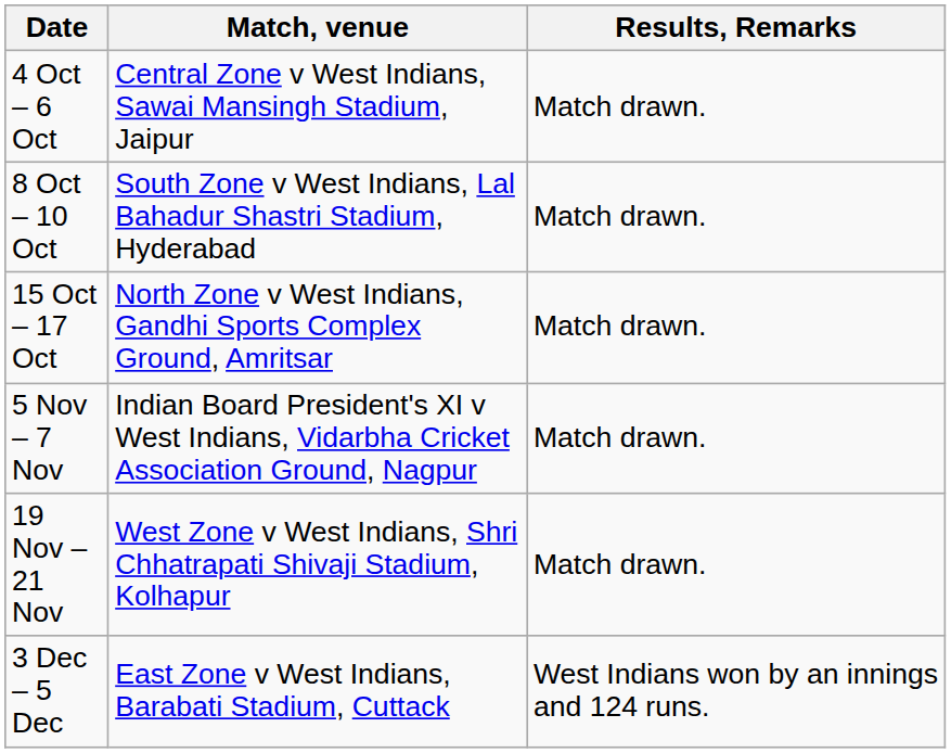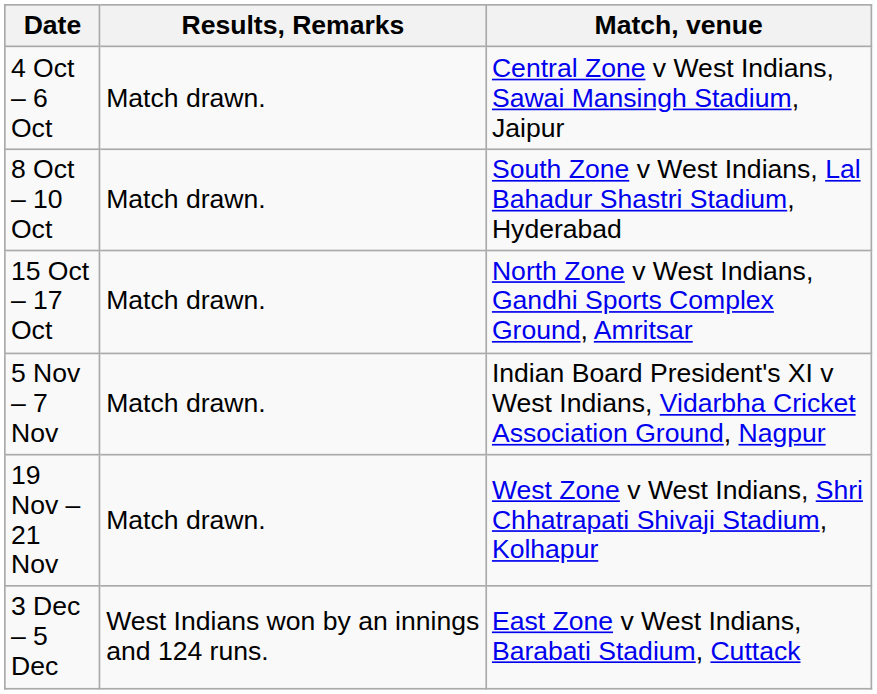 <table class="wikitable">
 <tr>
 <th scope="col" style="width: 50px;">Date</th>
+<th scope="col" style="width: 225px;">Results, Remarks</th>
 <th scope="col" style="width: 225px;">Match, venue</th>
-<th scope="col" style="width: 225px;">Results, Remarks</th>
 </tr>
 <tr>
 <td>4 Oct – 6 Oct</td>
+<td>Match drawn.</td>
 <td><a href='#'>Central Zone</a> v West Indians, <a href='#'>Sawai Mansingh Stadium</a>, Jaipur</td>
-<td>Match drawn.</td>
 </tr>
 <tr>
 <td>8 Oct – 10 Oct</td>
+<td>Match drawn.</td>
 <td><a href='#'>South Zone</a> v West Indians, <a href='#'>Lal Bahadur Shastri Stadium</a>, Hyderabad</td>
-<td>Match drawn.</td>
 </tr>
 <tr>
 <td>15 Oct – 17 Oct</td>
+<td>Match drawn.</td>
 <td><a href='#'>North Zone</a> v West Indians, <a href='#'>Gandhi Sports Complex Ground</a>, <a href='#'>Amritsar</a></td>
-<td>Match drawn.</td>
 </tr>
 <tr>
 <td>5 Nov – 7 Nov</td>
+<td>Match drawn.</td>
 <td>Indian Board President's XI v West Indians, <a href='#'>Vidarbha Cricket Association Ground</a>, <a href='#'>Nagpur</a></td>
-<td>Match drawn.</td>
 </tr>
 <tr>
 <td>19 Nov – 21 Nov</td>
+<td>Match drawn.</td>
 <td><a href='#'>West Zone</a> v West Indians, <a href='#'>Shri Chhatrapati Shivaji Stadium</a>, <a href='#'>Kolhapur</a></td>
-<td>Match drawn.</td>
 </tr>
 <tr>
 <td>3 Dec – 5 Dec</td>
+<td>West Indians won by an innings and 124 runs.</td>
 <td><a href='#'>East Zone</a> v West Indians, <a href='#'>Barabati Stadium</a>, <a href='#'>Cuttack</a></td>
-<td>West Indians won by an innings and 124 runs.</td>
 </tr>
 </table>
